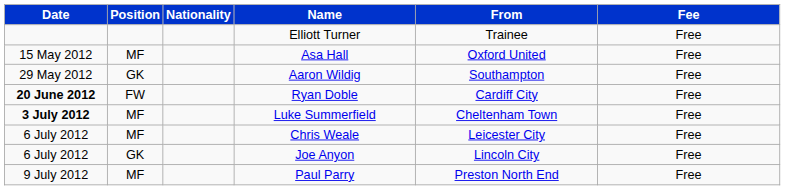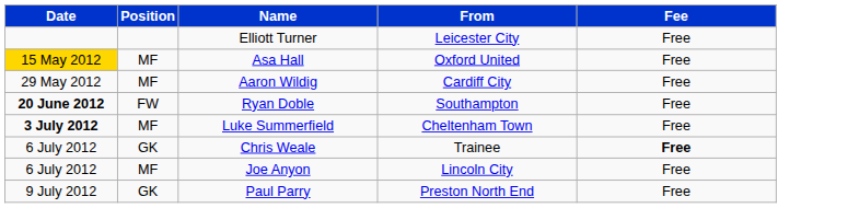 <table class="wikitable"  style="text-align:center; font-size:90%; ">
 <tr>
 <th style="background:#03c; color:white; width:110px;">Date</th>
 <th style="background:#03c; color:white; width:55px;">Position</th>
-<th style="background:#03c; color:white; width:55px;">Nationality</th>
 <th style="background:#03c; color:white; width:200px;">Name</th>
 <th style="background:#03c; color:white; width:200px;">From</th>
 <th style="background:#03c; color:white; width:200px;">Fee</th>
 </tr>
 <tr>
 <td></td>
 <td></td>
-<td></td>
 <td>Elliott Turner</td>
-<td>Trainee</td>
+<td> <a href='#'>Leicester City</a></td>
 <td>Free</td>
 </tr>
 <tr>
-<td>15 May 2012</td>
+<td style="background: gold;">15 May 2012</td>
 <td>MF</td>
-<td></td>
 <td><a href='#'>Asa Hall</a></td>
 <td> <a href='#'>Oxford United</a></td>
 <td>Free</td>
 </tr>
 <tr>
 <td>29 May 2012</td>
-<td>GK</td>
-<td></td>
+<td>MF</td>
 <td><a href='#'>Aaron Wildig</a></td>
-<td> <a href='#'>Southampton</a></td>
+<td> <a href='#'>Cardiff City</a></td>
 <td>Free</td>
 </tr>
 <tr>
 <td><strong>20 June 2012</strong></td>
 <td>FW</td>
-<td></td>
 <td><a href='#'>Ryan Doble</a></td>
-<td> <a href='#'>Cardiff City</a></td>
+<td> <a href='#'>Southampton</a></td>
 <td>Free</td>
 </tr>
 <tr>
 <td><strong>3 July 2012</strong></td>
 <td>MF</td>
-<td></td>
 <td><a href='#'>Luke Summerfield</a></td>
 <td> <a href='#'>Cheltenham Town</a></td>
 <td>Free</td>
 </tr>
 <tr>
 <td>6 July 2012</td>
-<td>MF</td>
-<td></td>
+<td>GK</td>
 <td><a href='#'>Chris Weale</a></td>
-<td> <a href='#'>Leicester City</a></td>
-<td>Free</td>
+<td>Trainee</td>
+<td><strong>Free</strong></td>
 </tr>
 <tr>
 <td>6 July 2012</td>
-<td>GK</td>
-<td></td>
+<td>MF</td>
 <td><a href='#'>Joe Anyon</a></td>
 <td> <a href='#'>Lincoln City</a></td>
 <td>Free</td>
 </tr>
 <tr>
 <td>9 July 2012</td>
-<td>MF</td>
-<td></td>
+<td>GK</td>
 <td><a href='#'>Paul Parry</a></td>
 <td> <a href='#'>Preston North End</a></td>
 <td>Free</td>
 </tr>
 </table>
